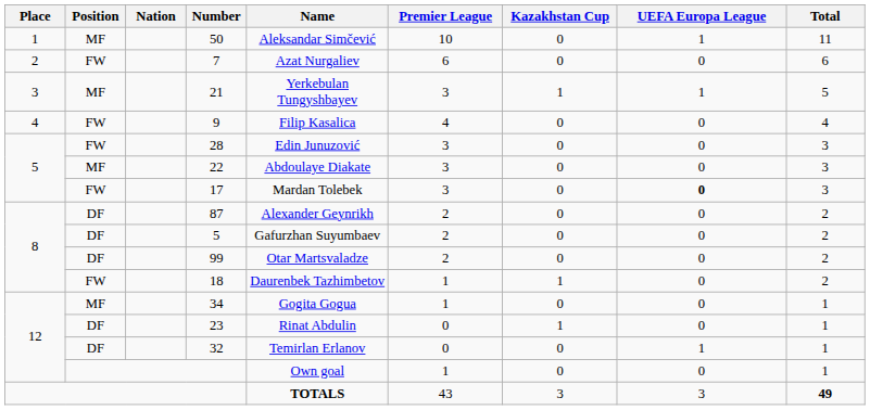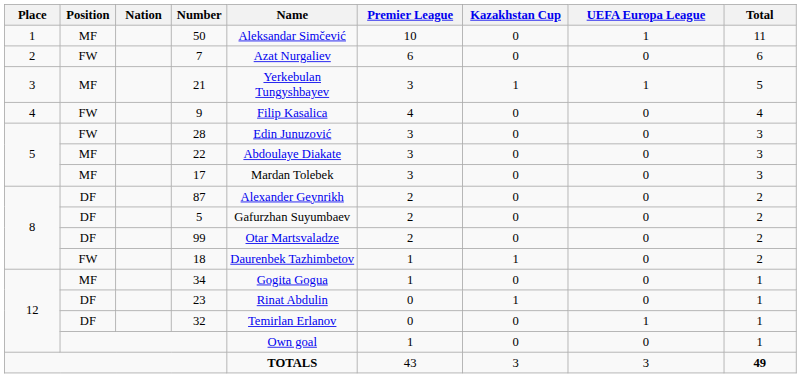 <table class="wikitable" style="font-size: 95%; text-align: center;">
 <tr>
 <th width=60>Place</th>
 <th width=60>Position</th>
 <th width=60>Nation</th>
 <th width=60>Number</th>
 <th width=150>Name</th>
 <th width=120><a href='#'>Premier League</a></th>
 <th width=120><a href='#'>Kazakhstan Cup</a></th>
 <th width=180><a href='#'>UEFA Europa League</a></th>
 <th width=80>Total</th>
 </tr>
 <tr>
 <td>1</td>
 <td>MF</td>
 <td></td>
 <td>50</td>
 <td><a href='#'>Aleksandar Simčević</a></td>
 <td>10</td>
 <td>0</td>
 <td>1</td>
 <td>11</td>
 </tr>
 <tr>
 <td>2</td>
 <td>FW</td>
 <td></td>
 <td>7</td>
 <td><a href='#'>Azat Nurgaliev</a></td>
 <td>6</td>
 <td>0</td>
 <td>0</td>
 <td>6</td>
 </tr>
 <tr>
 <td>3</td>
 <td>MF</td>
 <td></td>
 <td>21</td>
 <td><a href='#'>Yerkebulan Tungyshbayev</a></td>
 <td>3</td>
 <td>1</td>
 <td>1</td>
 <td>5</td>
 </tr>
 <tr>
 <td>4</td>
 <td>FW</td>
 <td></td>
 <td>9</td>
 <td><a href='#'>Filip Kasalica</a></td>
 <td>4</td>
 <td>0</td>
 <td>0</td>
 <td>4</td>
 </tr>
 <tr>
 <td rowspan=3>5</td>
 <td>FW</td>
 <td></td>
 <td>28</td>
 <td><a href='#'>Edin Junuzović</a></td>
 <td>3</td>
 <td>0</td>
 <td>0</td>
 <td>3</td>
 </tr>
 <tr>
 <td>MF</td>
 <td></td>
 <td>22</td>
 <td><a href='#'>Abdoulaye Diakate</a></td>
 <td>3</td>
 <td>0</td>
 <td>0</td>
 <td>3</td>
 </tr>
 <tr>
-<td>FW</td>
+<td>MF</td>
 <td></td>
 <td>17</td>
 <td>Mardan Tolebek</td>
 <td>3</td>
 <td>0</td>
-<td><strong>0</strong></td>
+<td>0</td>
 <td>3</td>
 </tr>
 <tr>
 <td rowspan=4>8</td>
 <td>DF</td>
 <td></td>
 <td>87</td>
 <td><a href='#'>Alexander Geynrikh</a></td>
 <td>2</td>
 <td>0</td>
 <td>0</td>
 <td>2</td>
 </tr>
 <tr>
 <td>DF</td>
 <td></td>
 <td>5</td>
 <td>Gafurzhan Suyumbaev</td>
 <td>2</td>
 <td>0</td>
 <td>0</td>
 <td>2</td>
 </tr>
 <tr>
 <td>DF</td>
 <td></td>
 <td>99</td>
 <td><a href='#'>Otar Martsvaladze</a></td>
 <td>2</td>
 <td>0</td>
 <td>0</td>
 <td>2</td>
 </tr>
 <tr>
 <td>FW</td>
 <td></td>
 <td>18</td>
 <td><a href='#'>Daurenbek Tazhimbetov</a></td>
 <td>1</td>
 <td>1</td>
 <td>0</td>
 <td>2</td>
 </tr>
 <tr>
 <td rowspan=4>12</td>
 <td>MF</td>
 <td></td>
 <td>34</td>
 <td><a href='#'>Gogita Gogua</a></td>
 <td>1</td>
 <td>0</td>
 <td>0</td>
 <td>1</td>
 </tr>
 <tr>
 <td>DF</td>
 <td></td>
 <td>23</td>
 <td><a href='#'>Rinat Abdulin</a></td>
 <td>0</td>
 <td>1</td>
 <td>0</td>
 <td>1</td>
 </tr>
 <tr>
 <td>DF</td>
 <td></td>
 <td>32</td>
 <td><a href='#'>Temirlan Erlanov</a></td>
 <td>0</td>
 <td>0</td>
 <td>1</td>
 <td>1</td>
 </tr>
 <tr>
 <td colspan=3></td>
 <td><a href='#'>Own goal</a></td>
 <td>1</td>
 <td>0</td>
 <td>0</td>
 <td>1</td>
 </tr>
 <tr>
 <td colspan=4></td>
 <td><strong>TOTALS</strong></td>
 <td>43</td>
 <td>3</td>
 <td>3</td>
 <td><strong>49</strong></td>
 </tr>
 </table>
